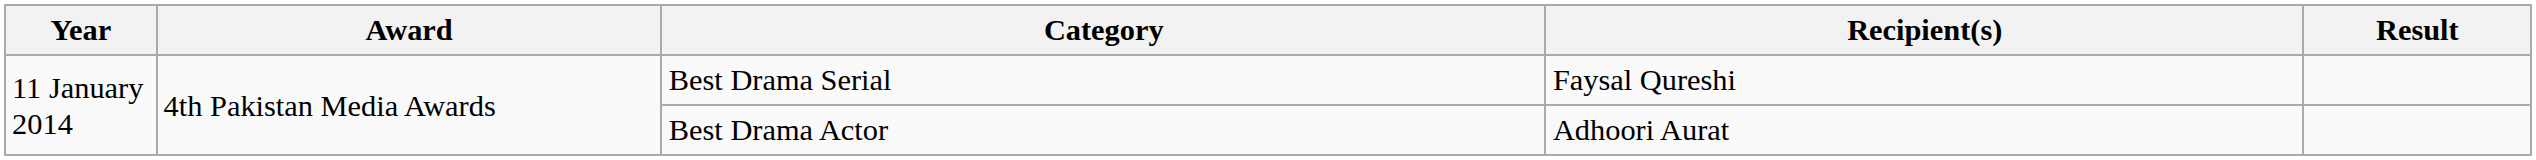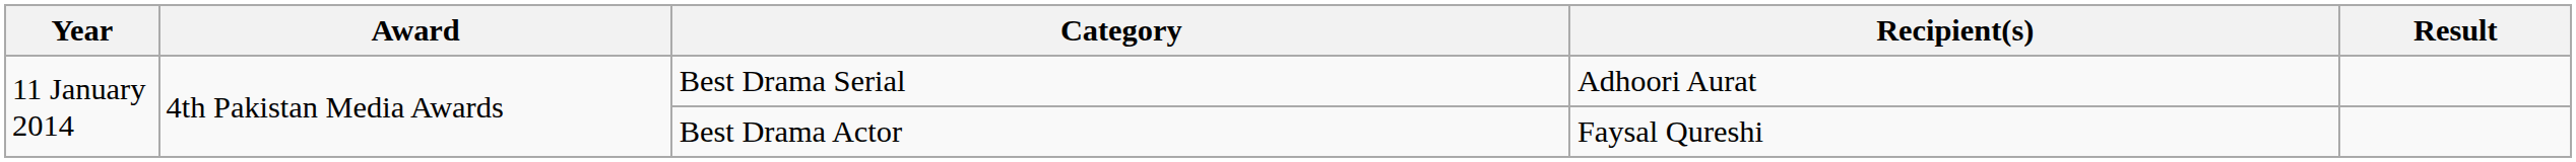 <table class="wikitable" width="100%" style="font-size: 95%;">
 <tr style="background:#ccc; text-align:center;">
 <th scope="col" width="6%">Year</th>
 <th scope="col" width="20%">Award</th>
 <th scope="col" width="35%">Category</th>
 <th scope="col" width="30%">Recipient(s)</th>
 <th scope="col" width="10%">Result</th>
 </tr>
 <tr>
 <td rowspan=2>11 January 2014</td>
 <td rowspan=2>4th Pakistan Media Awards</td>
 <td>Best Drama Serial</td>
-<td>Faysal Qureshi</td>
+<td>Adhoori Aurat</td>
 <td></td>
 </tr>
 <tr>
 <td>Best Drama Actor</td>
-<td>Adhoori Aurat</td>
+<td>Faysal Qureshi</td>
 <td></td>
 </tr>
 </table>
